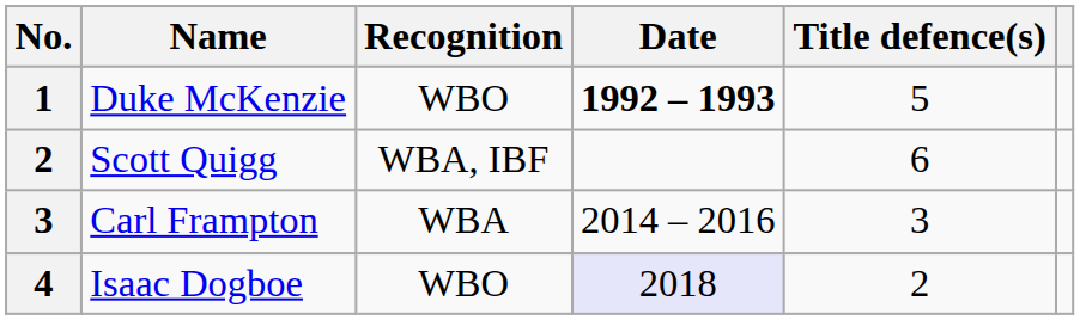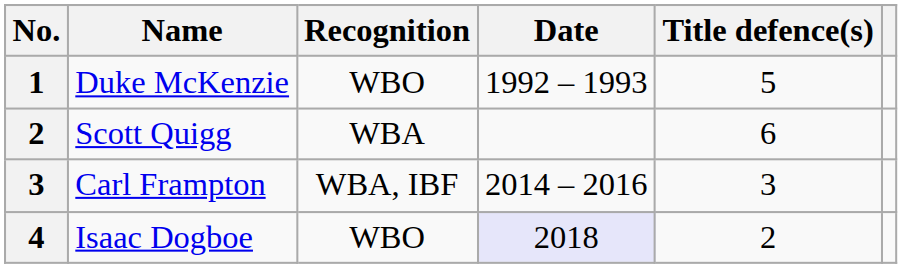 <table class="wikitable sortable">
 <tr>
 <th>No.</th>
 <th>Name</th>
 <th>Recognition</th>
 <th>Date</th>
 <th>Title defence(s)</th>
 <th></th>
 </tr>
 <tr align=center>
 <th>1</th>
 <td align=left><a href='#'>Duke McKenzie</a></td>
 <td>WBO</td>
-<td><strong>1992 – 1993</strong></td>
+<td>1992 – 1993</td>
 <td>5</td>
 <td></td>
 </tr>
 <tr align=center>
 <th>2</th>
 <td align=left><a href='#'>Scott Quigg</a></td>
-<td>WBA, IBF</td>
+<td>WBA</td>
 <td></td>
 <td>6</td>
 <td></td>
 </tr>
 <tr align=center>
 <th>3</th>
 <td align=left><a href='#'>Carl Frampton</a></td>
-<td>WBA</td>
+<td>WBA, IBF</td>
 <td>2014 – 2016</td>
 <td>3</td>
 <td></td>
 </tr>
 <tr align=center>
 <th>4</th>
 <td align=left><a href='#'>Isaac Dogboe</a></td>
 <td>WBO</td>
 <td style="background: lavender;">2018</td>
 <td>2</td>
 <td></td>
 </tr>
 </table>
